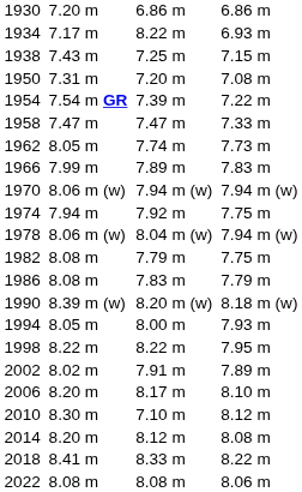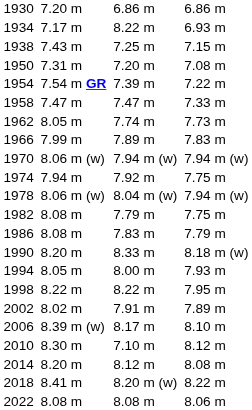 <table>
 <tr>
 <td>1930</td>
 <td></td>
 <td>7.20 m</td>
 <td></td>
 <td>6.86 m</td>
 <td></td>
 <td>6.86 m</td>
 </tr>
 <tr>
 <td>1934</td>
 <td></td>
 <td>7.17 m</td>
 <td></td>
 <td>8.22 m</td>
 <td></td>
 <td>6.93 m</td>
 </tr>
 <tr>
 <td>1938</td>
 <td></td>
 <td>7.43 m</td>
 <td></td>
 <td>7.25 m</td>
 <td></td>
 <td>7.15 m</td>
 </tr>
 <tr>
 <td>1950</td>
 <td></td>
 <td>7.31 m</td>
 <td></td>
 <td>7.20 m</td>
 <td></td>
 <td>7.08 m</td>
 </tr>
 <tr>
 <td>1954</td>
 <td></td>
 <td>7.54 m <strong><a href='#'>GR</a></strong></td>
 <td></td>
 <td>7.39 m</td>
 <td></td>
 <td>7.22 m</td>
 </tr>
 <tr>
 <td>1958</td>
 <td></td>
 <td>7.47 m</td>
 <td></td>
 <td>7.47 m</td>
 <td></td>
 <td>7.33 m</td>
 </tr>
 <tr>
 <td>1962</td>
 <td></td>
 <td>8.05 m</td>
 <td></td>
 <td>7.74 m</td>
 <td></td>
 <td>7.73 m</td>
 </tr>
 <tr>
 <td>1966</td>
 <td></td>
 <td>7.99 m</td>
 <td></td>
 <td>7.89 m</td>
 <td></td>
 <td>7.83 m</td>
 </tr>
 <tr>
 <td>1970</td>
 <td></td>
 <td>8.06 m (w)</td>
 <td></td>
 <td>7.94 m (w)</td>
 <td></td>
 <td>7.94 m (w)</td>
 </tr>
 <tr>
 <td>1974</td>
 <td></td>
 <td>7.94 m</td>
 <td></td>
 <td>7.92 m</td>
 <td></td>
 <td>7.75 m</td>
 </tr>
 <tr>
 <td>1978</td>
 <td></td>
 <td>8.06 m (w)</td>
 <td></td>
 <td>8.04 m (w)</td>
 <td></td>
 <td>7.94 m (w)</td>
 </tr>
 <tr>
 <td>1982</td>
 <td></td>
 <td>8.08 m</td>
 <td></td>
 <td>7.79 m</td>
 <td></td>
 <td>7.75 m</td>
 </tr>
 <tr>
 <td>1986</td>
 <td></td>
 <td>8.08 m</td>
 <td></td>
 <td>7.83 m</td>
 <td></td>
 <td>7.79 m</td>
 </tr>
 <tr>
 <td>1990</td>
 <td></td>
-<td>8.39 m (w)</td>
+<td>8.20 m</td>
 <td></td>
-<td>8.20 m (w)</td>
+<td>8.33 m</td>
 <td></td>
 <td>8.18 m (w)</td>
 </tr>
 <tr>
 <td>1994</td>
 <td></td>
 <td>8.05 m</td>
 <td></td>
 <td>8.00 m</td>
 <td></td>
 <td>7.93 m</td>
 </tr>
 <tr>
 <td>1998</td>
 <td></td>
 <td>8.22 m</td>
 <td></td>
 <td>8.22 m</td>
 <td></td>
 <td>7.95 m</td>
 </tr>
 <tr>
 <td>2002</td>
 <td></td>
 <td>8.02 m</td>
 <td></td>
 <td>7.91 m</td>
 <td></td>
 <td>7.89 m</td>
 </tr>
 <tr>
 <td>2006</td>
 <td></td>
-<td>8.20 m</td>
+<td>8.39 m (w)</td>
 <td></td>
 <td>8.17 m</td>
 <td></td>
 <td>8.10 m</td>
 </tr>
 <tr>
 <td>2010</td>
 <td></td>
 <td>8.30 m</td>
 <td></td>
 <td>7.10 m</td>
 <td></td>
 <td>8.12 m</td>
 </tr>
 <tr>
 <td>2014</td>
 <td></td>
 <td>8.20 m</td>
 <td></td>
 <td>8.12 m</td>
 <td></td>
 <td>8.08 m</td>
 </tr>
 <tr>
 <td>2018</td>
 <td></td>
 <td>8.41 m </td>
 <td></td>
-<td>8.33 m</td>
+<td>8.20 m (w)</td>
 <td></td>
 <td>8.22 m</td>
 </tr>
 <tr>
 <td>2022</td>
 <td></td>
 <td>8.08 m</td>
 <td></td>
 <td>8.08 m</td>
 <td></td>
 <td>8.06 m</td>
 </tr>
 </table>
